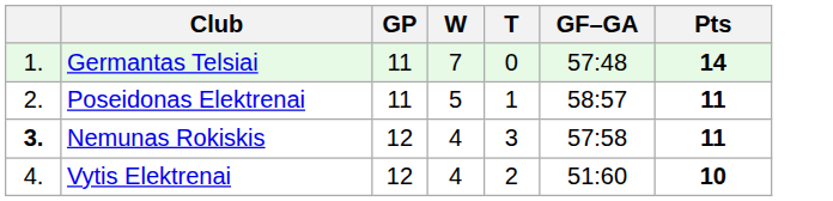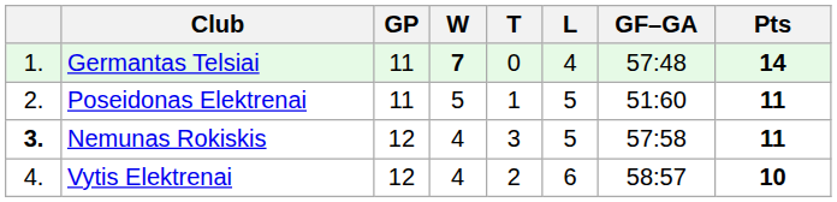 <table class="wikitable">
 <tr>
 <th width="30"></th>
 <th width="200">Club</th>
 <th width="30">GP</th>
 <th width="30">W</th>
 <th width="30">T</th>
+<th width="30">L</th>
 <th width="70">GF–GA</th>
 <th width="70">Pts</th>
 </tr>
 <tr bgcolor="#e6fae6" align="center">
 <td>1.</td>
 <td align="left"><a href='#'>Germantas Telsiai</a></td>
 <td>11</td>
-<td>7</td>
+<td><strong>7</strong></td>
 <td>0</td>
+<td>4</td>
 <td>57:48</td>
 <td><strong>14</strong></td>
 </tr>
 <tr bgcolor="#FFFFFF" align="center">
 <td>2.</td>
 <td align="left"><a href='#'>Poseidonas Elektrenai</a></td>
 <td>11</td>
 <td>5</td>
 <td>1</td>
-<td>58:57</td>
+<td>5</td>
+<td>51:60</td>
 <td><strong>11</strong></td>
 </tr>
 <tr bgcolor="#FFFFFF" align="center">
 <td><strong>3.</strong></td>
 <td align="left"><a href='#'>Nemunas Rokiskis</a></td>
 <td>12</td>
 <td>4</td>
 <td>3</td>
+<td>5</td>
 <td>57:58</td>
 <td><strong>11</strong></td>
 </tr>
 <tr bgcolor="#FFFFFF" align="center">
 <td>4.</td>
 <td align="left"><a href='#'>Vytis Elektrenai</a></td>
 <td>12</td>
 <td>4</td>
 <td>2</td>
-<td>51:60</td>
+<td>6</td>
+<td>58:57</td>
 <td><strong>10</strong></td>
 </tr>
 </table>
